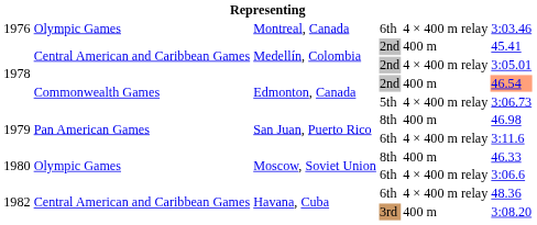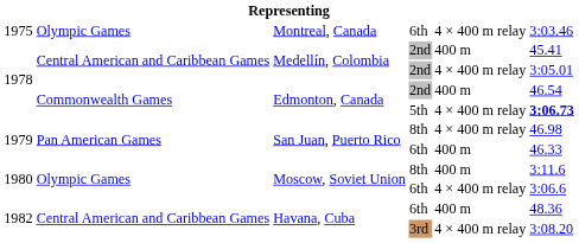 <table>
 <tr>
 <th colspan="6">Representing </th>
 </tr>
 <tr>
-<td>1976</td>
+<td>1975</td>
 <td><a href='#'>Olympic Games</a></td>
 <td><a href='#'>Montreal</a>, <a href='#'>Canada</a></td>
 <td>6th</td>
 <td>4 × 400 m relay</td>
 <td><a href='#'>3:03.46</a></td>
 </tr>
 <tr>
 <td rowspan=4>1978</td>
 <td rowspan=2><a href='#'>Central American and Caribbean Games</a></td>
 <td rowspan=2><a href='#'>Medellín</a>, <a href='#'>Colombia</a></td>
 <td bgcolor=silver>2nd</td>
 <td>400 m</td>
 <td><a href='#'>45.41</a></td>
 </tr>
 <tr>
 <td bgcolor=silver>2nd</td>
 <td>4 × 400 m relay</td>
 <td><a href='#'>3:05.01</a></td>
 </tr>
 <tr>
 <td rowspan=2><a href='#'>Commonwealth Games</a></td>
 <td rowspan=2><a href='#'>Edmonton</a>, <a href='#'>Canada</a></td>
 <td bgcolor=silver>2nd</td>
 <td>400 m</td>
-<td style="background: lightsalmon;"><a href='#'>46.54</a></td>
+<td><a href='#'>46.54</a></td>
 </tr>
 <tr>
 <td>5th</td>
 <td>4 × 400 m relay</td>
-<td><a href='#'>3:06.73</a></td>
+<td><strong><a href='#'>3:06.73</a></strong></td>
 </tr>
 <tr>
 <td rowspan=2>1979</td>
 <td rowspan=2><a href='#'>Pan American Games</a></td>
 <td rowspan=2><a href='#'>San Juan</a>, <a href='#'>Puerto Rico</a></td>
 <td>8th</td>
-<td>400 m</td>
+<td>4 × 400 m relay</td>
 <td><a href='#'>46.98</a></td>
 </tr>
 <tr>
 <td>6th</td>
-<td>4 × 400 m relay</td>
-<td><a href='#'>3:11.6</a></td>
+<td>400 m</td>
+<td><a href='#'>46.33</a></td>
 </tr>
 <tr>
 <td rowspan=2>1980</td>
 <td rowspan=2><a href='#'>Olympic Games</a></td>
 <td rowspan=2><a href='#'>Moscow</a>, <a href='#'>Soviet Union</a></td>
 <td>8th</td>
 <td>400 m</td>
-<td><a href='#'>46.33</a></td>
+<td><a href='#'>3:11.6</a></td>
 </tr>
 <tr>
 <td>6th</td>
 <td>4 × 400 m relay</td>
 <td><a href='#'>3:06.6</a></td>
 </tr>
 <tr>
 <td rowspan=2>1982</td>
 <td rowspan=2><a href='#'>Central American and Caribbean Games</a></td>
 <td rowspan=2><a href='#'>Havana</a>, <a href='#'>Cuba</a></td>
 <td>6th</td>
-<td>4 × 400 m relay</td>
+<td>400 m</td>
 <td><a href='#'>48.36</a></td>
 </tr>
 <tr>
 <td bgcolor=cc9966>3rd</td>
-<td>400 m</td>
+<td>4 × 400 m relay</td>
 <td><a href='#'>3:08.20</a></td>
 </tr>
 </table>
